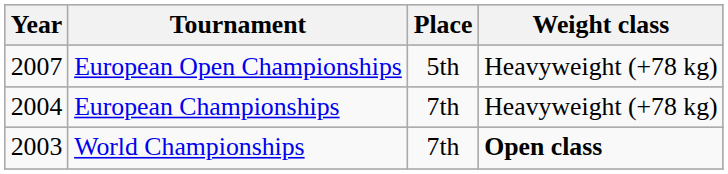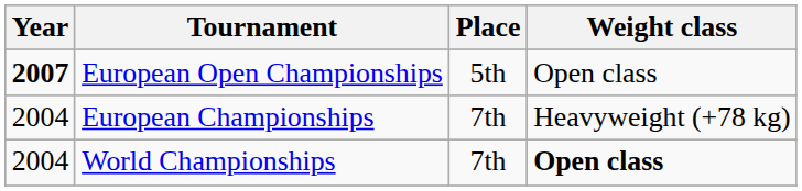 <table class=wikitable>
 <tr>
 <th>Year</th>
 <th>Tournament</th>
 <th>Place</th>
 <th>Weight class</th>
 </tr>
 <tr>
-<td>2007</td>
+<td><strong>2007</strong></td>
 <td><a href='#'>European Open Championships</a></td>
 <td align="center">5th</td>
-<td>Heavyweight (+78 kg)</td>
+<td>Open class</td>
 </tr>
 <tr>
 <td>2004</td>
 <td><a href='#'>European Championships</a></td>
 <td align="center">7th</td>
 <td>Heavyweight (+78 kg)</td>
 </tr>
 <tr>
-<td>2003</td>
+<td>2004</td>
 <td><a href='#'>World Championships</a></td>
 <td align="center">7th</td>
 <td><strong>Open class</strong></td>
 </tr>
 </table>
